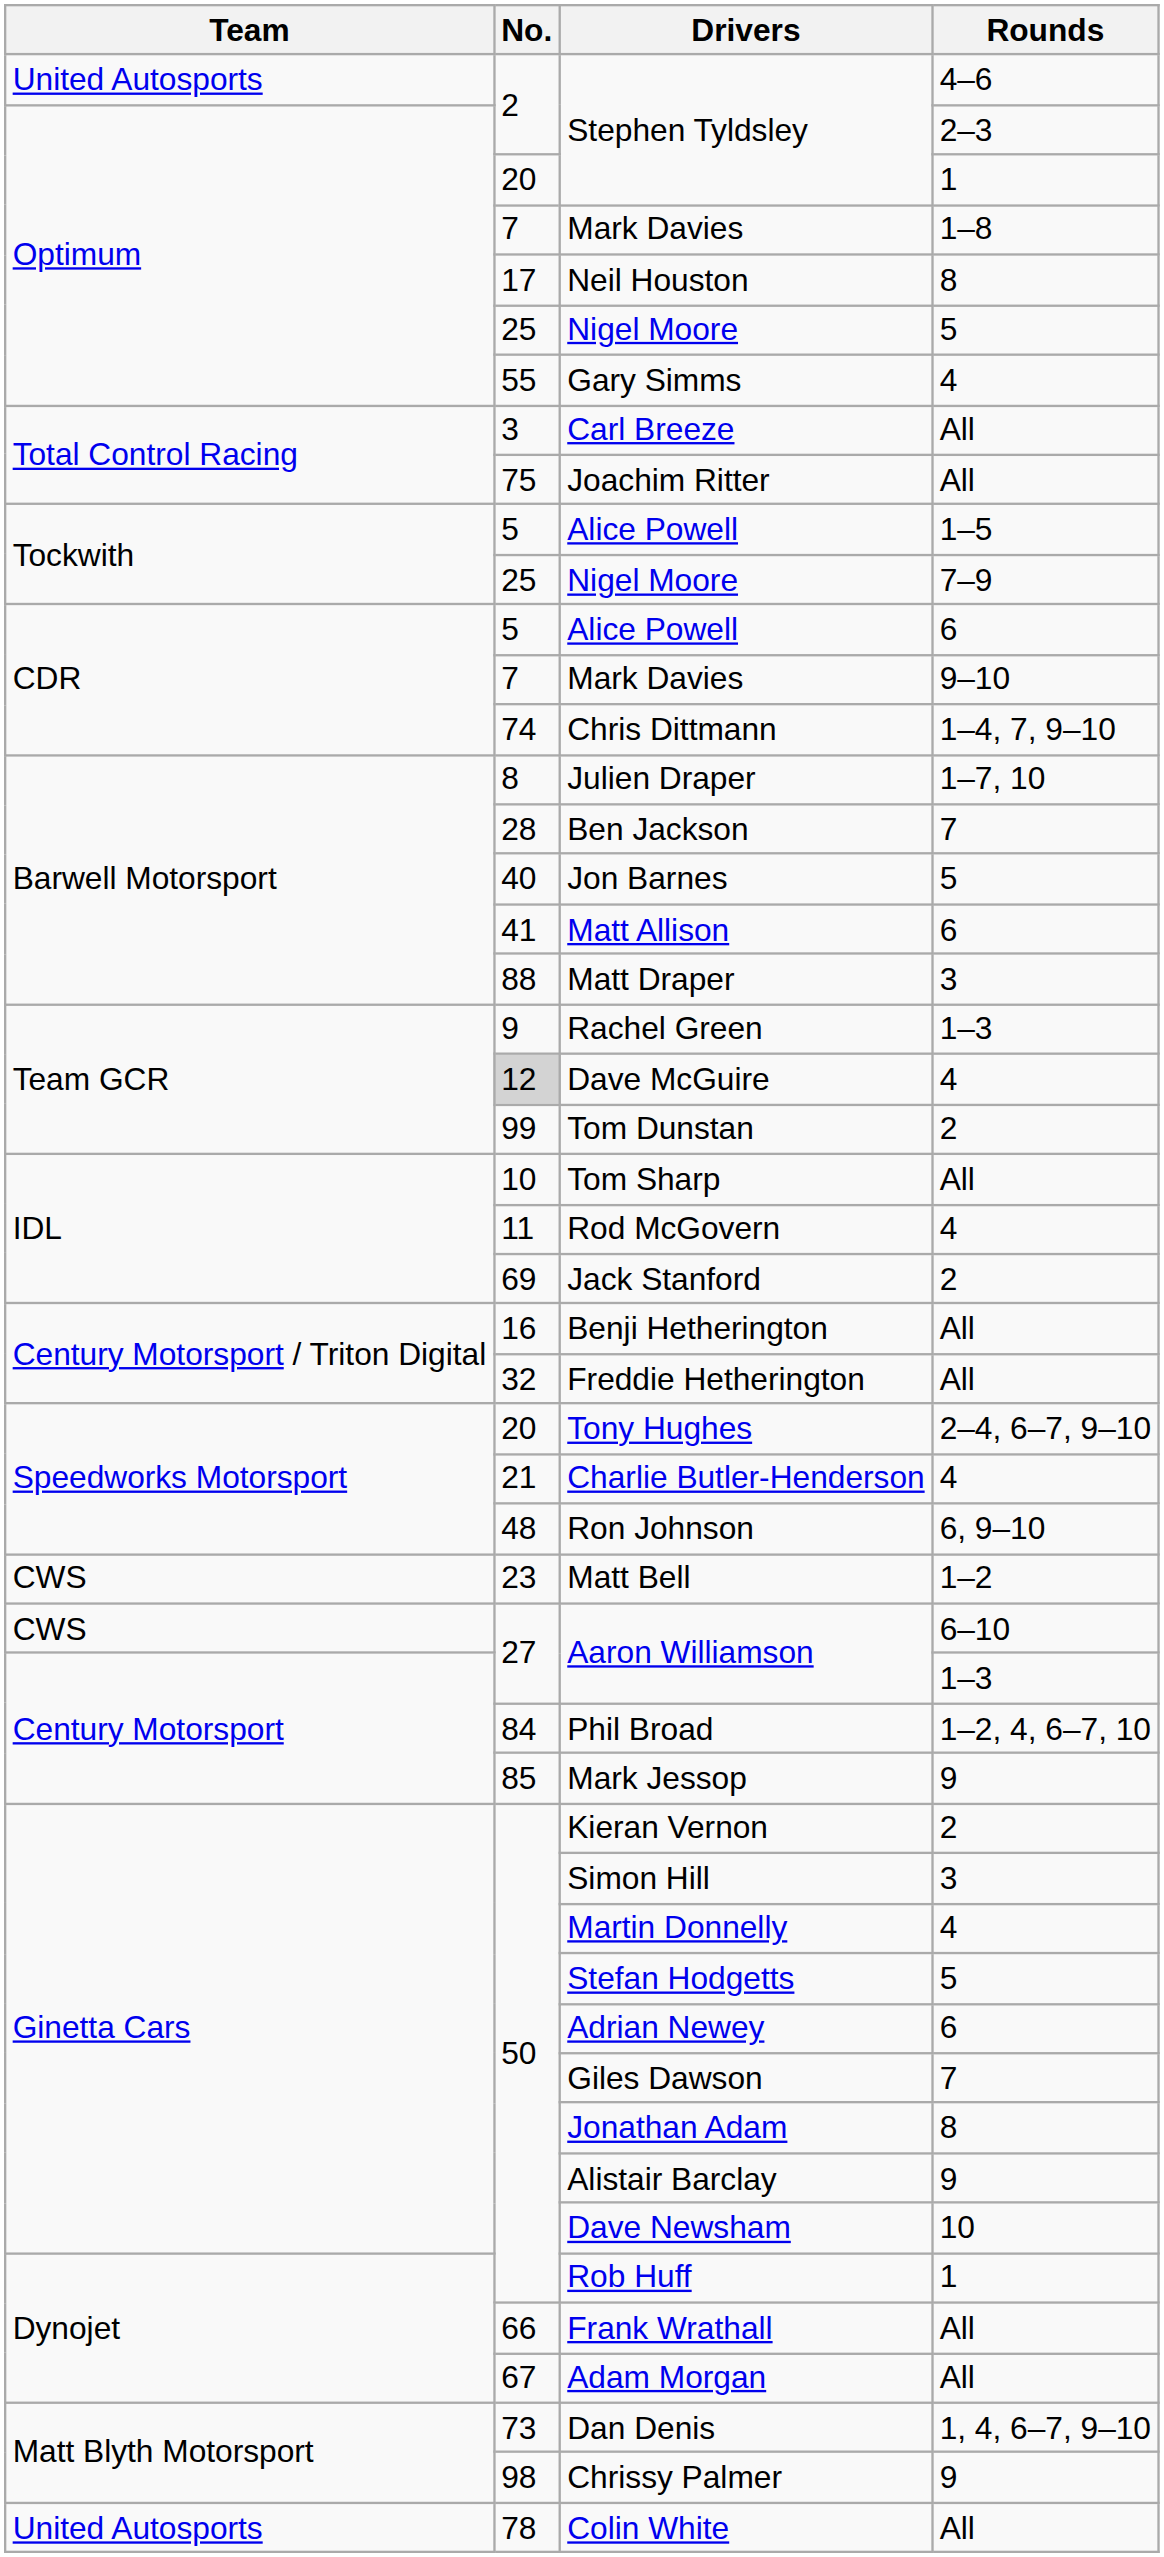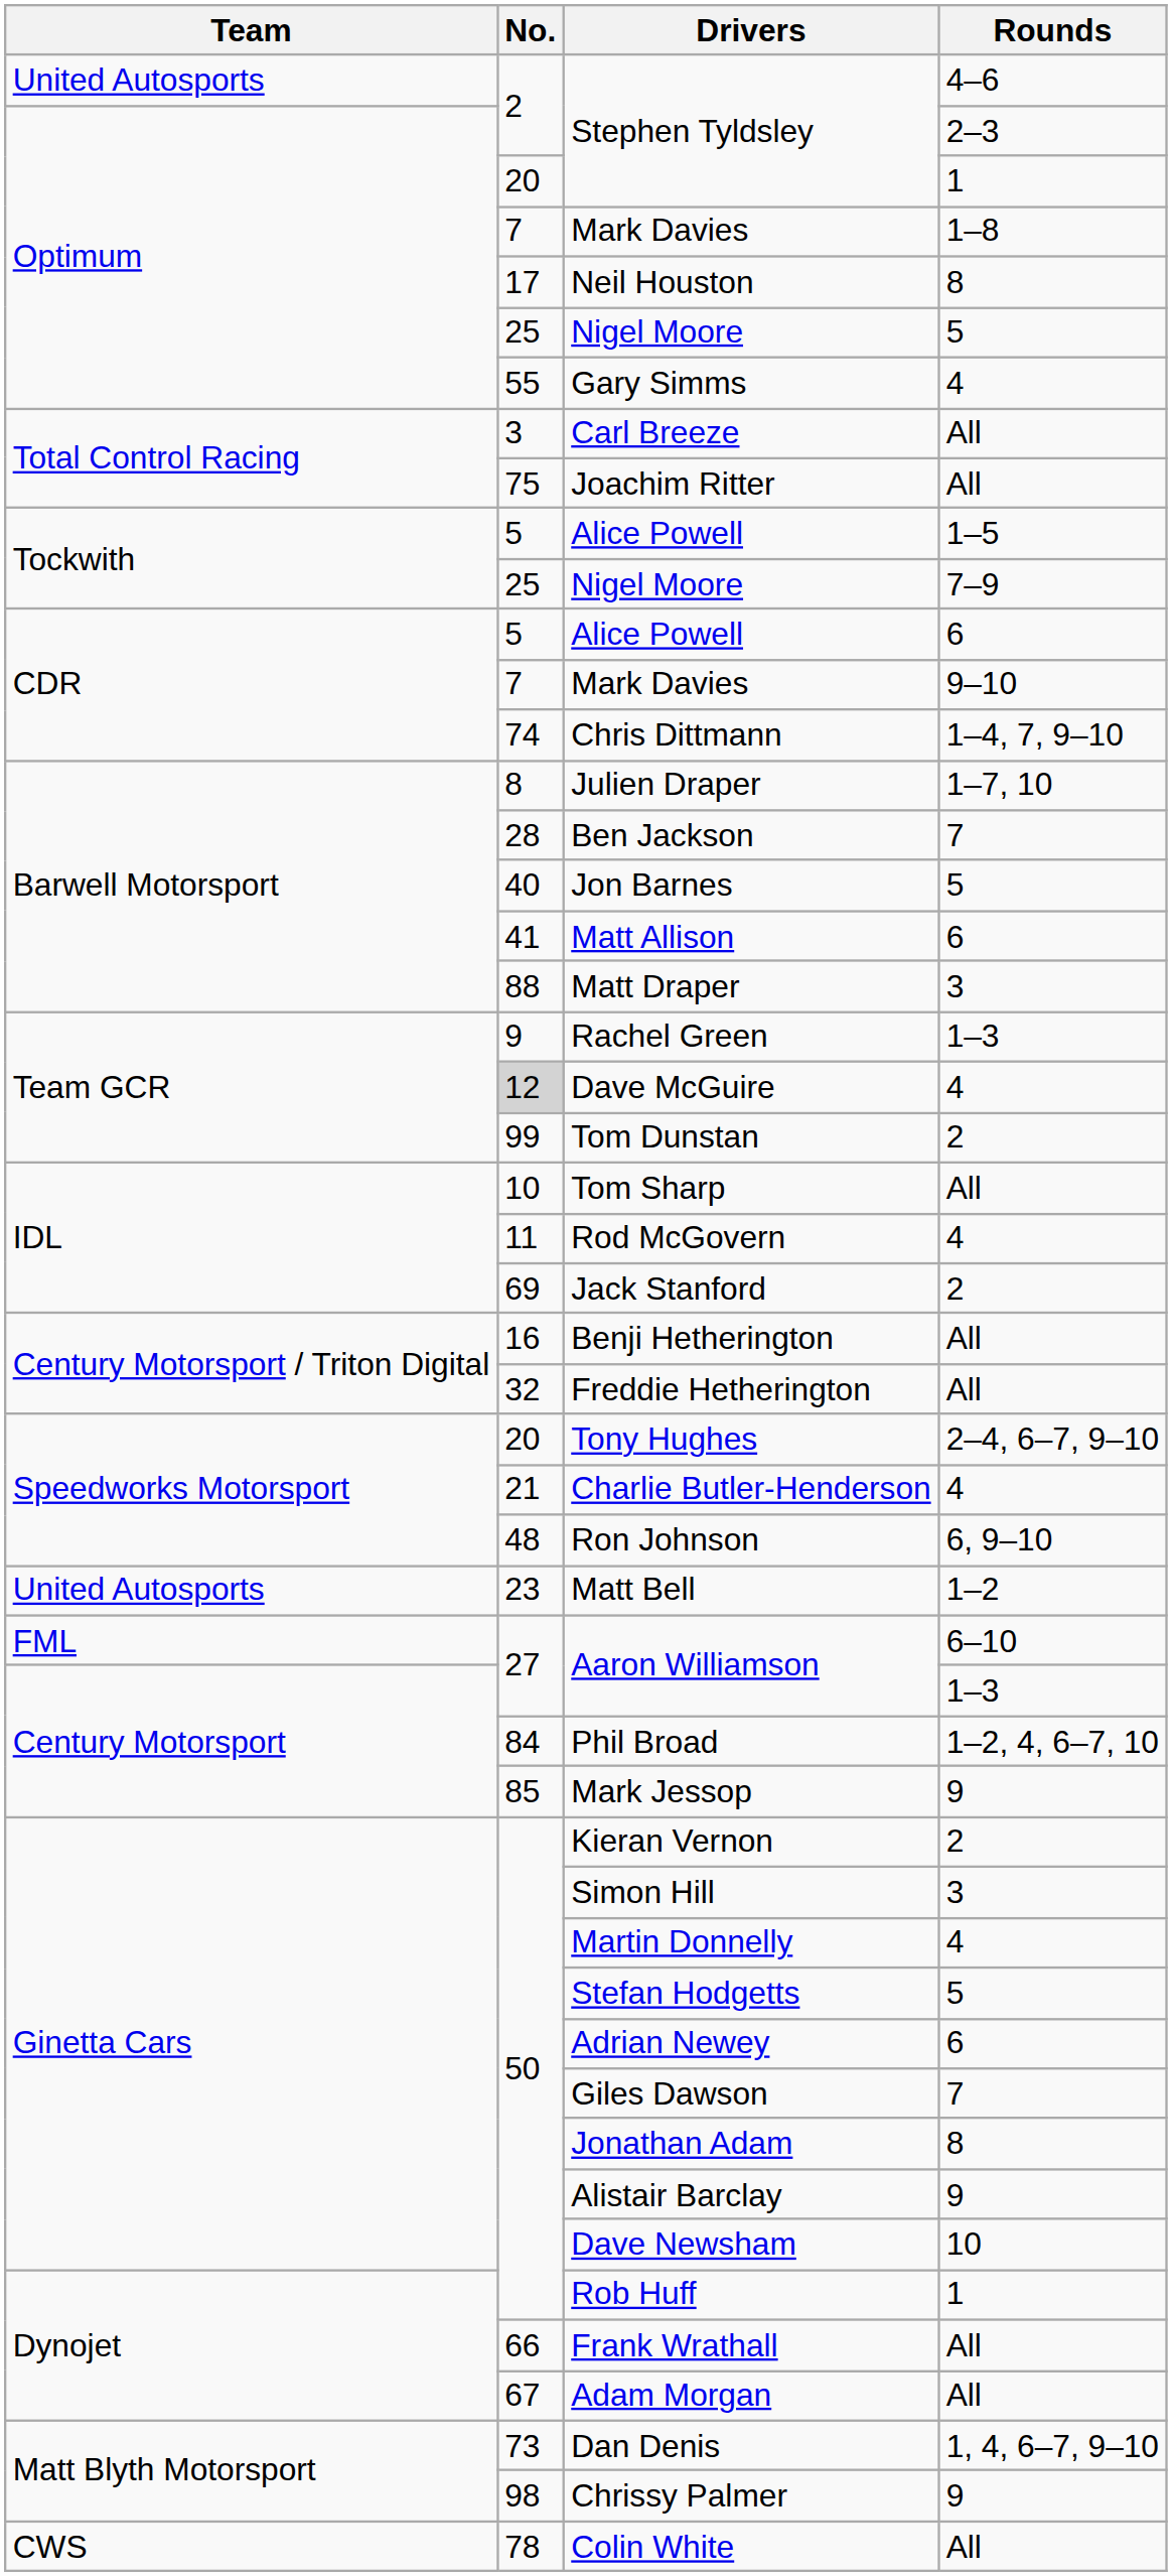 <table class="wikitable" style="font-size: 85%;">
 <tr>
 <th>Team</th>
 <th>No.</th>
 <th>Drivers</th>
 <th>Rounds</th>
 </tr>
 <tr>
 <td><a href='#'>United Autosports</a></td>
 <td rowspan=2>2</td>
 <td rowspan=3> Stephen Tyldsley</td>
 <td>4–6</td>
 </tr>
 <tr>
 <td rowspan=6><a href='#'>Optimum</a></td>
 <td>2–3</td>
 </tr>
 <tr>
 <td>20</td>
 <td>1</td>
 </tr>
 <tr>
 <td>7</td>
 <td> Mark Davies</td>
 <td>1–8</td>
 </tr>
 <tr>
 <td>17</td>
 <td> Neil Houston</td>
 <td>8</td>
 </tr>
 <tr>
 <td>25</td>
 <td> <a href='#'>Nigel Moore</a></td>
 <td>5</td>
 </tr>
 <tr>
 <td>55</td>
 <td> Gary Simms</td>
 <td>4</td>
 </tr>
 <tr>
 <td rowspan=2><a href='#'>Total Control Racing</a></td>
 <td>3</td>
 <td> <a href='#'>Carl Breeze</a></td>
 <td>All</td>
 </tr>
 <tr>
 <td>75</td>
 <td> Joachim Ritter</td>
 <td>All</td>
 </tr>
 <tr>
 <td rowspan=2>Tockwith</td>
 <td>5</td>
 <td> <a href='#'>Alice Powell</a></td>
 <td>1–5</td>
 </tr>
 <tr>
 <td>25</td>
 <td> <a href='#'>Nigel Moore</a></td>
 <td>7–9</td>
 </tr>
 <tr>
 <td rowspan=3>CDR</td>
 <td>5</td>
 <td> <a href='#'>Alice Powell</a></td>
 <td>6</td>
 </tr>
 <tr>
 <td>7</td>
 <td> Mark Davies</td>
 <td>9–10</td>
 </tr>
 <tr>
 <td>74</td>
 <td> Chris Dittmann</td>
 <td>1–4, 7, 9–10</td>
 </tr>
 <tr>
 <td rowspan=5>Barwell Motorsport</td>
 <td>8</td>
 <td> Julien Draper</td>
 <td>1–7, 10</td>
 </tr>
 <tr>
 <td>28</td>
 <td> Ben Jackson</td>
 <td>7</td>
 </tr>
 <tr>
 <td>40</td>
 <td> Jon Barnes</td>
 <td>5</td>
 </tr>
 <tr>
 <td>41</td>
 <td> <a href='#'>Matt Allison</a></td>
 <td>6</td>
 </tr>
 <tr>
 <td>88</td>
 <td> Matt Draper</td>
 <td>3</td>
 </tr>
 <tr>
 <td rowspan=3>Team GCR</td>
 <td>9</td>
 <td> Rachel Green</td>
 <td>1–3</td>
 </tr>
 <tr>
 <td style="background: lightgrey;">12</td>
 <td> Dave McGuire</td>
 <td>4</td>
 </tr>
 <tr>
 <td>99</td>
 <td> Tom Dunstan</td>
 <td>2</td>
 </tr>
 <tr>
 <td rowspan=3>IDL</td>
 <td>10</td>
 <td> Tom Sharp</td>
 <td>All</td>
 </tr>
 <tr>
 <td>11</td>
 <td> Rod McGovern</td>
 <td>4</td>
 </tr>
 <tr>
 <td>69</td>
 <td> Jack Stanford</td>
 <td>2</td>
 </tr>
 <tr>
 <td rowspan=2><a href='#'>Century Motorsport</a> / Triton Digital</td>
 <td>16</td>
 <td> Benji Hetherington</td>
 <td>All</td>
 </tr>
 <tr>
 <td>32</td>
 <td> Freddie Hetherington</td>
 <td>All</td>
 </tr>
 <tr>
 <td rowspan=3><a href='#'>Speedworks Motorsport</a></td>
 <td>20</td>
 <td> <a href='#'>Tony Hughes</a></td>
 <td>2–4, 6–7, 9–10</td>
 </tr>
 <tr>
 <td>21</td>
 <td> <a href='#'>Charlie Butler-Henderson</a></td>
 <td>4</td>
 </tr>
 <tr>
 <td>48</td>
 <td> Ron Johnson</td>
 <td>6, 9–10</td>
 </tr>
 <tr>
-<td>CWS</td>
+<td><a href='#'>United Autosports</a></td>
 <td>23</td>
 <td> Matt Bell</td>
 <td>1–2</td>
 </tr>
 <tr>
-<td>CWS</td>
+<td><a href='#'>FML</a></td>
 <td rowspan=2>27</td>
 <td rowspan=2> <a href='#'>Aaron Williamson</a></td>
 <td>6–10</td>
 </tr>
 <tr>
 <td rowspan=3><a href='#'>Century Motorsport</a></td>
 <td>1–3</td>
 </tr>
 <tr>
 <td>84</td>
 <td> Phil Broad</td>
 <td>1–2, 4, 6–7, 10</td>
 </tr>
 <tr>
 <td>85</td>
 <td> Mark Jessop</td>
 <td>9</td>
 </tr>
 <tr>
 <td rowspan=9><a href='#'>Ginetta Cars</a></td>
 <td rowspan=10>50</td>
 <td> Kieran Vernon</td>
 <td>2</td>
 </tr>
 <tr>
 <td> Simon Hill</td>
 <td>3</td>
 </tr>
 <tr>
 <td> <a href='#'>Martin Donnelly</a></td>
 <td>4</td>
 </tr>
 <tr>
 <td> <a href='#'>Stefan Hodgetts</a></td>
 <td>5</td>
 </tr>
 <tr>
 <td> <a href='#'>Adrian Newey</a></td>
 <td>6</td>
 </tr>
 <tr>
 <td> Giles Dawson</td>
 <td>7</td>
 </tr>
 <tr>
 <td> <a href='#'>Jonathan Adam</a></td>
 <td>8</td>
 </tr>
 <tr>
 <td> Alistair Barclay</td>
 <td>9</td>
 </tr>
 <tr>
 <td> <a href='#'>Dave Newsham</a></td>
 <td>10</td>
 </tr>
 <tr>
 <td rowspan=3>Dynojet</td>
 <td> <a href='#'>Rob Huff</a></td>
 <td>1</td>
 </tr>
 <tr>
 <td>66</td>
 <td> <a href='#'>Frank Wrathall</a></td>
 <td>All</td>
 </tr>
 <tr>
 <td>67</td>
 <td> <a href='#'>Adam Morgan</a></td>
 <td>All</td>
 </tr>
 <tr>
 <td rowspan=2>Matt Blyth Motorsport</td>
 <td>73</td>
 <td> Dan Denis</td>
 <td>1, 4, 6–7, 9–10</td>
 </tr>
 <tr>
 <td>98</td>
 <td> Chrissy Palmer</td>
 <td>9</td>
 </tr>
 <tr>
-<td><a href='#'>United Autosports</a></td>
+<td>CWS</td>
 <td>78</td>
 <td> <a href='#'>Colin White</a></td>
 <td>All</td>
 </tr>
 </table>
